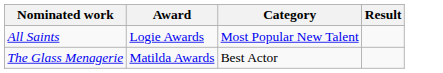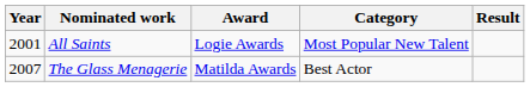 <table class="wikitable sortable">
 <tr>
+<th>Year</th>
 <th>Nominated work</th>
 <th>Award</th>
 <th>Category</th>
 <th>Result</th>
 </tr>
 <tr>
+<td>2001</td>
 <td><em><a href='#'>All Saints</a></em></td>
 <td><a href='#'>Logie Awards</a></td>
 <td><a href='#'>Most Popular New Talent</a></td>
 <td></td>
 </tr>
 <tr>
+<td>2007</td>
 <td><em><a href='#'>The Glass Menagerie</a></em></td>
 <td><a href='#'>Matilda Awards</a></td>
 <td>Best Actor</td>
 <td></td>
 </tr>
 </table>
